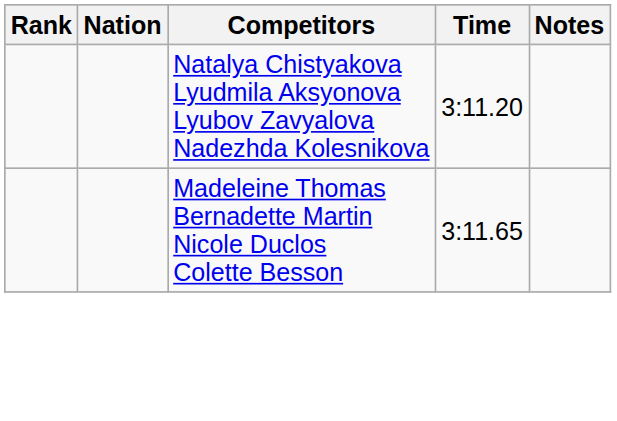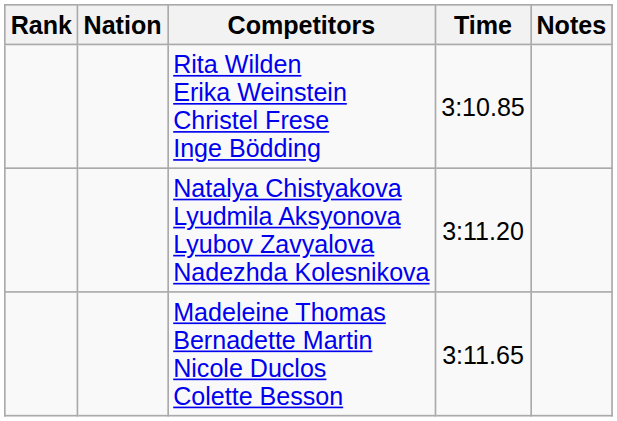 <table class="wikitable sortable" style="text-align:center; font-size:95%">
 <tr>
 <th>Rank</th>
 <th>Nation</th>
 <th>Competitors</th>
 <th>Time</th>
 <th>Notes</th>
+</tr>
+<tr>
+<td></td>
+<td align=left></td>
+<td align=left><a href='#'>Rita Wilden</a><br><a href='#'>Erika Weinstein</a><br><a href='#'>Christel Frese</a><br><a href='#'>Inge Bödding</a></td>
+<td>3:10.85</td>
+<td></td>
 </tr>
 <tr>
 <td></td>
 <td align=left></td>
 <td align=left><a href='#'>Natalya Chistyakova</a><br><a href='#'>Lyudmila Aksyonova</a><br><a href='#'>Lyubov Zavyalova</a><br><a href='#'>Nadezhda Kolesnikova</a></td>
 <td>3:11.20</td>
 <td></td>
 </tr>
 <tr>
 <td></td>
 <td align=left></td>
 <td align=left><a href='#'>Madeleine Thomas</a><br><a href='#'>Bernadette Martin</a><br><a href='#'>Nicole Duclos</a><br><a href='#'>Colette Besson</a></td>
 <td>3:11.65</td>
 <td></td>
 </tr>
 </table>
